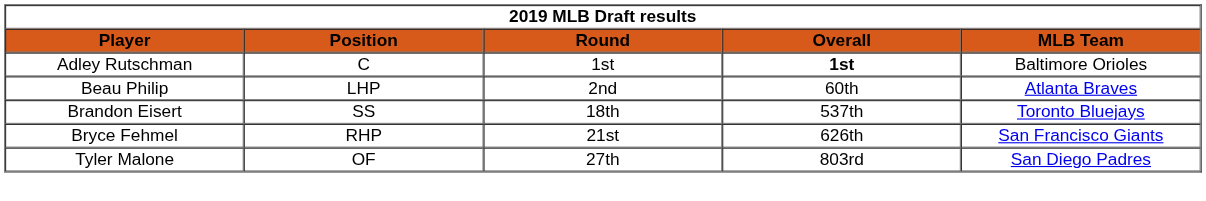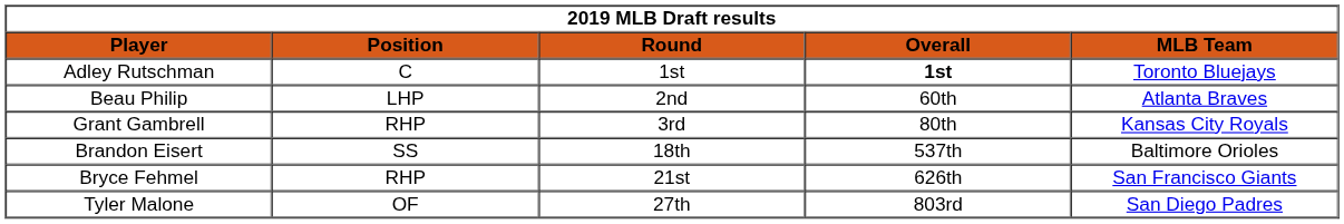 <table cellpadding="1" border="1" cellspacing="0" width="70%">
 <tr>
 <th colspan="5">2019 MLB Draft results</th>
 </tr>
 <tr>
 <th bgcolor="#d85a1a" width="20%"><span>Player</span></th>
 <th bgcolor="#d85a1a" width="20%"><span>Position</span></th>
 <th bgcolor="#d85a1a" width="20%"><span>Round</span></th>
 <th bgcolor="#d85a1a" width="20%"><span>Overall</span></th>
 <th bgcolor="#d85a1a" width="20%"><span>MLB Team</span></th>
 </tr>
 <tr align="center">
 <td>Adley Rutschman</td>
 <td>C</td>
 <td>1st</td>
 <td><strong>1st</strong></td>
-<td>Baltimore Orioles</td>
+<td><a href='#'>Toronto Bluejays</a></td>
 </tr>
 <tr align="center">
 <td>Beau Philip</td>
 <td>LHP</td>
 <td>2nd</td>
 <td>60th</td>
 <td><a href='#'>Atlanta Braves</a></td>
 </tr>
 <tr align="center">
+<td>Grant Gambrell</td>
+<td>RHP</td>
+<td>3rd</td>
+<td>80th</td>
+<td><a href='#'>Kansas City Royals</a></td>
+</tr>
+<tr align="center">
 <td>Brandon Eisert</td>
 <td>SS</td>
 <td>18th</td>
 <td>537th</td>
-<td><a href='#'>Toronto Bluejays</a></td>
+<td>Baltimore Orioles</td>
 </tr>
 <tr align="center">
 <td>Bryce Fehmel</td>
 <td>RHP</td>
 <td>21st</td>
 <td>626th</td>
 <td><a href='#'>San Francisco Giants</a></td>
 </tr>
 <tr align="center">
 <td>Tyler Malone</td>
 <td>OF</td>
 <td>27th</td>
 <td>803rd</td>
 <td><a href='#'>San Diego Padres</a></td>
 </tr>
 </table>
